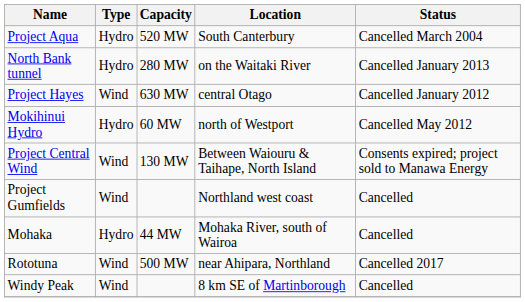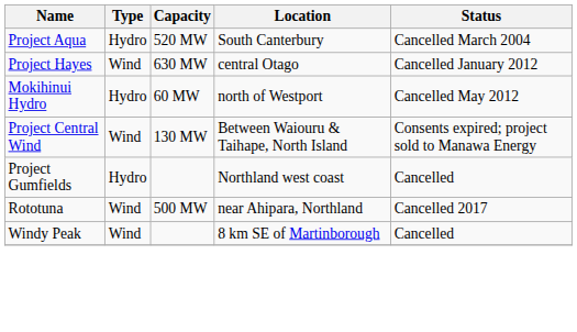 <table class="wikitable" align="center">
 <tr>
 <th>Name</th>
 <th>Type</th>
 <th>Capacity</th>
 <th>Location</th>
 <th>Status</th>
 </tr>
 <tr>
 <td><a href='#'>Project Aqua</a></td>
 <td>Hydro</td>
 <td>520 MW</td>
 <td>South Canterbury</td>
 <td>Cancelled March 2004</td>
-</tr>
-<tr>
-<td><a href='#'>North Bank tunnel</a></td>
-<td>Hydro</td>
-<td>280 MW</td>
-<td>on the Waitaki River</td>
-<td>Cancelled January 2013</td>
 </tr>
 <tr>
 <td><a href='#'>Project Hayes</a></td>
 <td>Wind</td>
 <td>630 MW</td>
 <td>central Otago</td>
 <td>Cancelled January 2012</td>
 </tr>
 <tr>
 <td><a href='#'>Mokihinui Hydro</a></td>
 <td>Hydro</td>
 <td>60 MW</td>
 <td>north of Westport</td>
 <td>Cancelled May 2012</td>
 </tr>
 <tr>
 <td><a href='#'>Project Central Wind</a></td>
 <td>Wind</td>
 <td>130 MW</td>
 <td>Between Waiouru & Taihape, North Island</td>
 <td>Consents expired; project sold to Manawa Energy</td>
 </tr>
 <tr>
 <td>Project Gumfields</td>
-<td>Wind</td>
+<td>Hydro</td>
 <td></td>
 <td>Northland west coast</td>
-<td>Cancelled</td>
-</tr>
-<tr>
-<td>Mohaka</td>
-<td>Hydro</td>
-<td>44 MW</td>
-<td>Mohaka River, south of Wairoa</td>
 <td>Cancelled</td>
 </tr>
 <tr>
 <td>Rototuna</td>
 <td>Wind</td>
 <td>500 MW</td>
 <td>near Ahipara, Northland</td>
 <td>Cancelled 2017</td>
 </tr>
 <tr>
 <td>Windy Peak</td>
 <td>Wind</td>
 <td></td>
 <td>8 km SE of <a href='#'>Martinborough</a></td>
 <td>Cancelled</td>
 </tr>
 <tr>
 </tr>
 </table>
